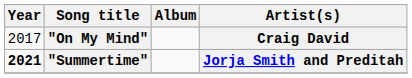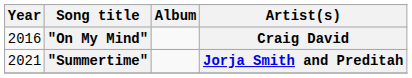 <table class="wikitable plainrowheaders sortable">
 <tr>
 <th scope="col">Year</th>
 <th scope="col">Song title</th>
 <th scope="col">Album</th>
 <th scope="col">Artist(s)</th>
 </tr>
 <tr>
-<td>2017</td>
+<td>2016</td>
 <th scope="row">"On My Mind"</th>
 <td></td>
 <th scope="row">Craig David</th>
 </tr>
 <tr>
-<td><strong>2021</strong></td>
+<td>2021</td>
 <th scope="row">"Summertime"</th>
 <td></td>
 <th scope="row"><a href='#'>Jorja Smith</a> and Preditah</th>
 </tr>
 <tr>
 </tr>
 </table>
